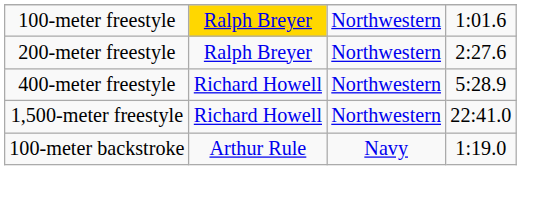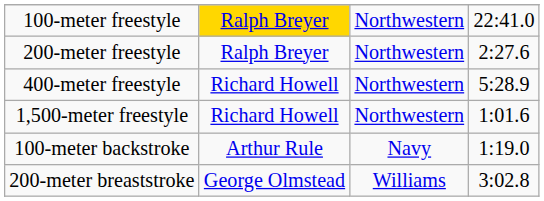 <table class="wikitable sortable" style="text-align:center">
 <tr>
 </tr>
 <tr>
 <td>100-meter freestyle</td>
 <td style="background: gold;"><a href='#'>Ralph Breyer</a></td>
 <td><a href='#'>Northwestern</a></td>
-<td>1:01.6</td>
+<td>22:41.0</td>
 </tr>
 <tr>
 <td>200-meter freestyle</td>
 <td><a href='#'>Ralph Breyer</a></td>
 <td><a href='#'>Northwestern</a></td>
 <td>2:27.6</td>
 </tr>
 <tr>
 <td>400-meter freestyle</td>
 <td><a href='#'>Richard Howell</a></td>
 <td><a href='#'>Northwestern</a></td>
 <td>5:28.9</td>
 </tr>
 <tr>
 <td>1,500-meter freestyle</td>
 <td><a href='#'>Richard Howell</a></td>
 <td><a href='#'>Northwestern</a></td>
-<td>22:41.0</td>
+<td>1:01.6</td>
 </tr>
 <tr>
 <td>100-meter backstroke</td>
 <td><a href='#'>Arthur Rule</a></td>
 <td><a href='#'>Navy</a></td>
 <td>1:19.0</td>
 </tr>
+<tr>
+<td>200-meter breaststroke</td>
+<td><a href='#'>George Olmstead</a></td>
+<td><a href='#'>Williams</a></td>
+<td>3:02.8</td>
+</tr>
 </table>
